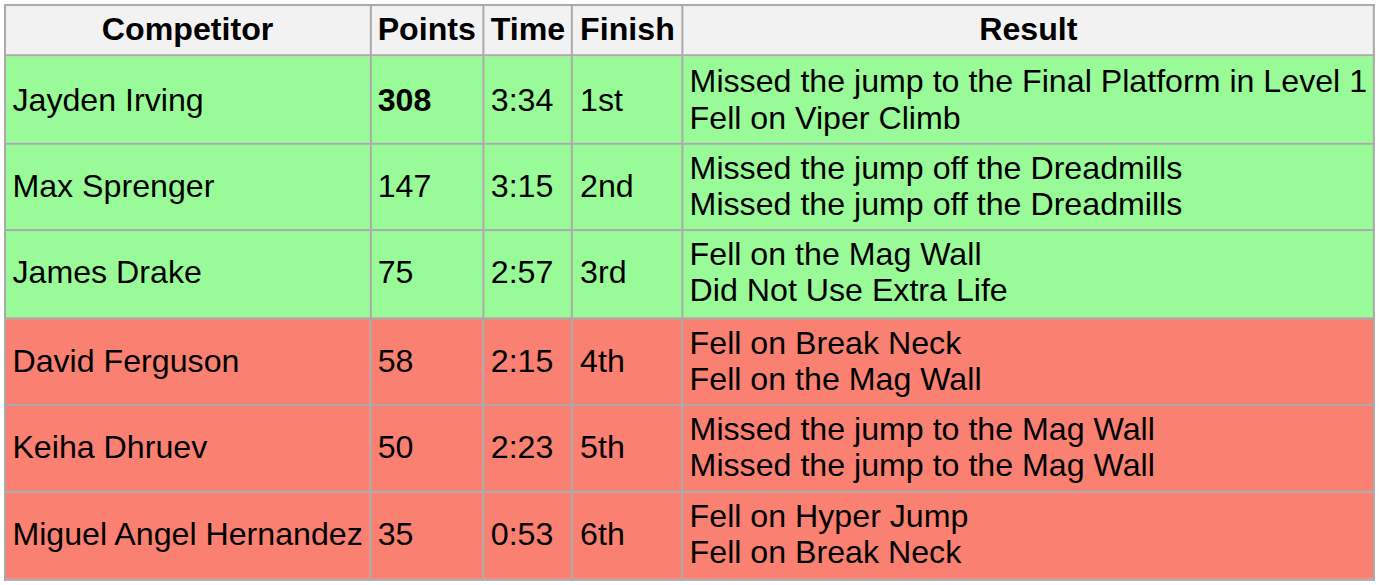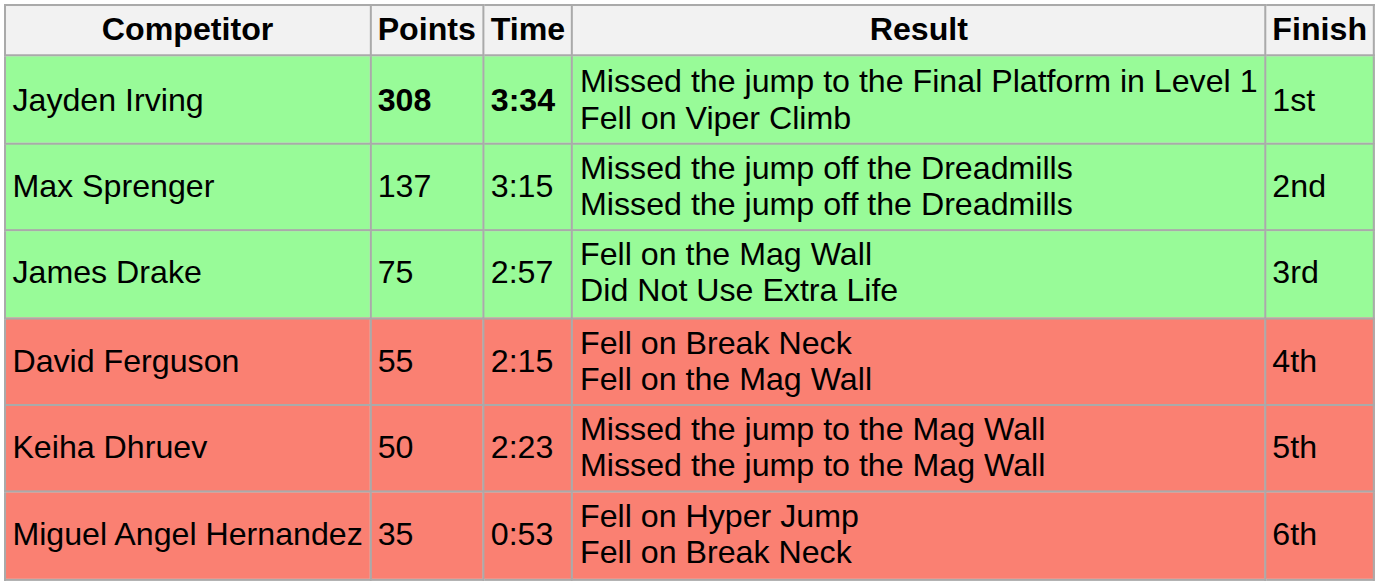 <table class="wikitable sortable">
 <tr>
 <th>Competitor</th>
 <th>Points</th>
 <th>Time</th>
+<th>Result</th>
 <th>Finish</th>
-<th>Result</th>
 </tr>
 <tr style="background-color:#98fb98">
 <td> Jayden Irving</td>
 <td><strong>308</strong></td>
-<td>3:34</td>
+<td><strong>3:34</strong></td>
+<td>Missed the jump to the Final Platform in Level 1<br>Fell on Viper Climb</td>
 <td>1st</td>
-<td>Missed the jump to the Final Platform in Level 1<br>Fell on Viper Climb</td>
 </tr>
 <tr style="background-color:#98fb98">
 <td> Max Sprenger</td>
-<td>147</td>
+<td>137</td>
 <td>3:15</td>
+<td>Missed the jump off the Dreadmills<br>Missed the jump off the Dreadmills</td>
 <td>2nd</td>
-<td>Missed the jump off the Dreadmills<br>Missed the jump off the Dreadmills</td>
 </tr>
 <tr style="background-color:#98fb98">
 <td> James Drake</td>
 <td>75</td>
 <td>2:57</td>
+<td>Fell on the Mag Wall<br>Did Not Use Extra Life</td>
 <td>3rd</td>
-<td>Fell on the Mag Wall<br>Did Not Use Extra Life</td>
 </tr>
 <tr style="background-color:#fa8072">
 <td> David Ferguson</td>
-<td>58</td>
+<td>55</td>
 <td>2:15</td>
+<td>Fell on Break Neck<br>Fell on the Mag Wall</td>
 <td>4th</td>
-<td>Fell on Break Neck<br>Fell on the Mag Wall</td>
 </tr>
 <tr style="background-color:#fa8072">
 <td> Keiha Dhruev</td>
 <td>50</td>
 <td>2:23</td>
+<td>Missed the jump to the Mag Wall<br>Missed the jump to the Mag Wall</td>
 <td>5th</td>
-<td>Missed the jump to the Mag Wall<br>Missed the jump to the Mag Wall</td>
 </tr>
 <tr style="background-color:#fa8072">
 <td> Miguel Angel Hernandez</td>
 <td>35</td>
 <td>0:53</td>
+<td>Fell on Hyper Jump<br>Fell on Break Neck</td>
 <td>6th</td>
-<td>Fell on Hyper Jump<br>Fell on Break Neck</td>
 </tr>
 </table>
